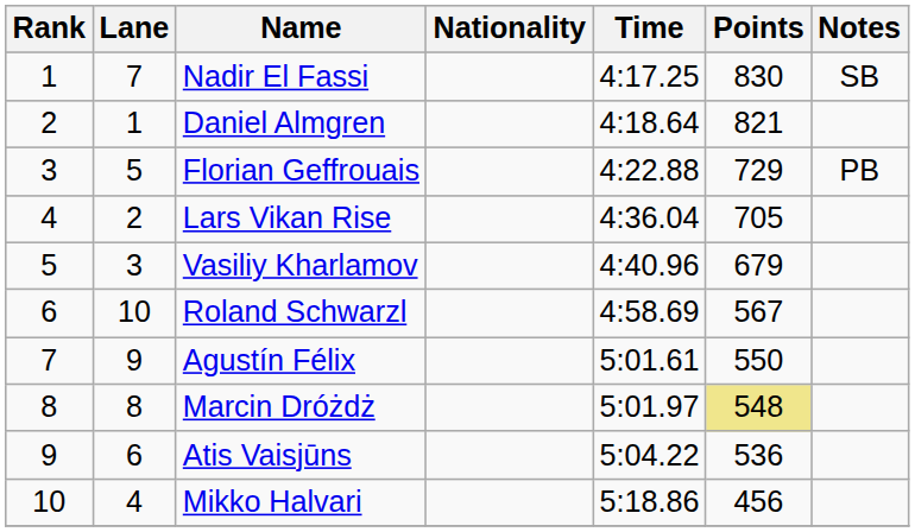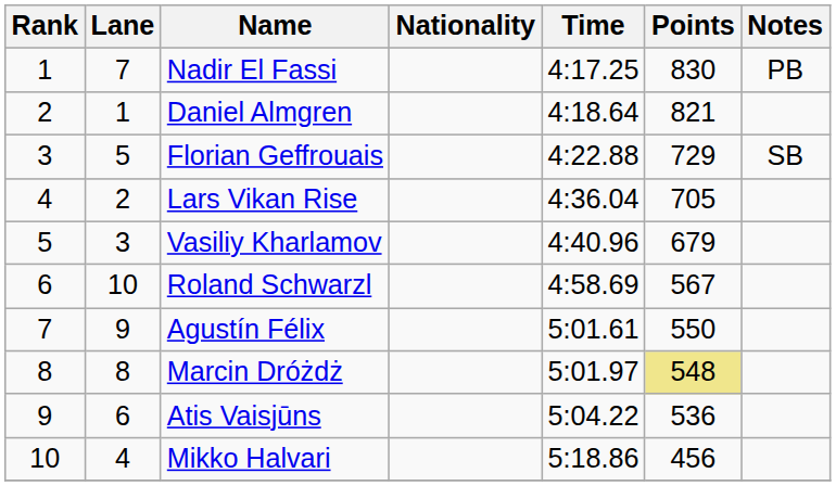 <table class="wikitable sortable" style="text-align:center">
 <tr>
 <th>Rank</th>
 <th>Lane</th>
 <th>Name</th>
 <th>Nationality</th>
 <th>Time</th>
 <th>Points</th>
 <th>Notes</th>
 </tr>
 <tr>
 <td>1</td>
 <td>7</td>
 <td align="left"><a href='#'>Nadir El Fassi</a></td>
 <td align=left></td>
 <td>4:17.25</td>
 <td>830</td>
-<td>SB</td>
+<td>PB</td>
 </tr>
 <tr>
 <td>2</td>
 <td>1</td>
 <td align="left"><a href='#'>Daniel Almgren</a></td>
 <td align=left></td>
 <td>4:18.64</td>
 <td>821</td>
 <td></td>
 </tr>
 <tr>
 <td>3</td>
 <td>5</td>
 <td align="left"><a href='#'>Florian Geffrouais</a></td>
 <td align=left></td>
 <td>4:22.88</td>
 <td>729</td>
-<td>PB</td>
+<td>SB</td>
 </tr>
 <tr>
 <td>4</td>
 <td>2</td>
 <td align="left"><a href='#'>Lars Vikan Rise</a></td>
 <td align=left></td>
 <td>4:36.04</td>
 <td>705</td>
 <td></td>
 </tr>
 <tr>
 <td>5</td>
 <td>3</td>
 <td align="left"><a href='#'>Vasiliy Kharlamov</a></td>
 <td align=left></td>
 <td>4:40.96</td>
 <td>679</td>
 <td></td>
 </tr>
 <tr>
 <td>6</td>
 <td>10</td>
 <td align="left"><a href='#'>Roland Schwarzl</a></td>
 <td align=left></td>
 <td>4:58.69</td>
 <td>567</td>
 <td></td>
 </tr>
 <tr>
 <td>7</td>
 <td>9</td>
 <td align="left"><a href='#'>Agustín Félix</a></td>
 <td align=left></td>
 <td>5:01.61</td>
 <td>550</td>
 <td></td>
 </tr>
 <tr>
 <td>8</td>
 <td>8</td>
 <td align="left"><a href='#'>Marcin Dróżdż</a></td>
 <td align=left></td>
 <td>5:01.97</td>
 <td style="background: khaki;">548</td>
 <td></td>
 </tr>
 <tr>
 <td>9</td>
 <td>6</td>
 <td align="left"><a href='#'>Atis Vaisjūns</a></td>
 <td align=left></td>
 <td>5:04.22</td>
 <td>536</td>
 <td></td>
 </tr>
 <tr>
 <td>10</td>
 <td>4</td>
 <td align="left"><a href='#'>Mikko Halvari</a></td>
 <td align=left></td>
 <td>5:18.86</td>
 <td>456</td>
 <td></td>
 </tr>
 <tr>
 </tr>
 </table>
